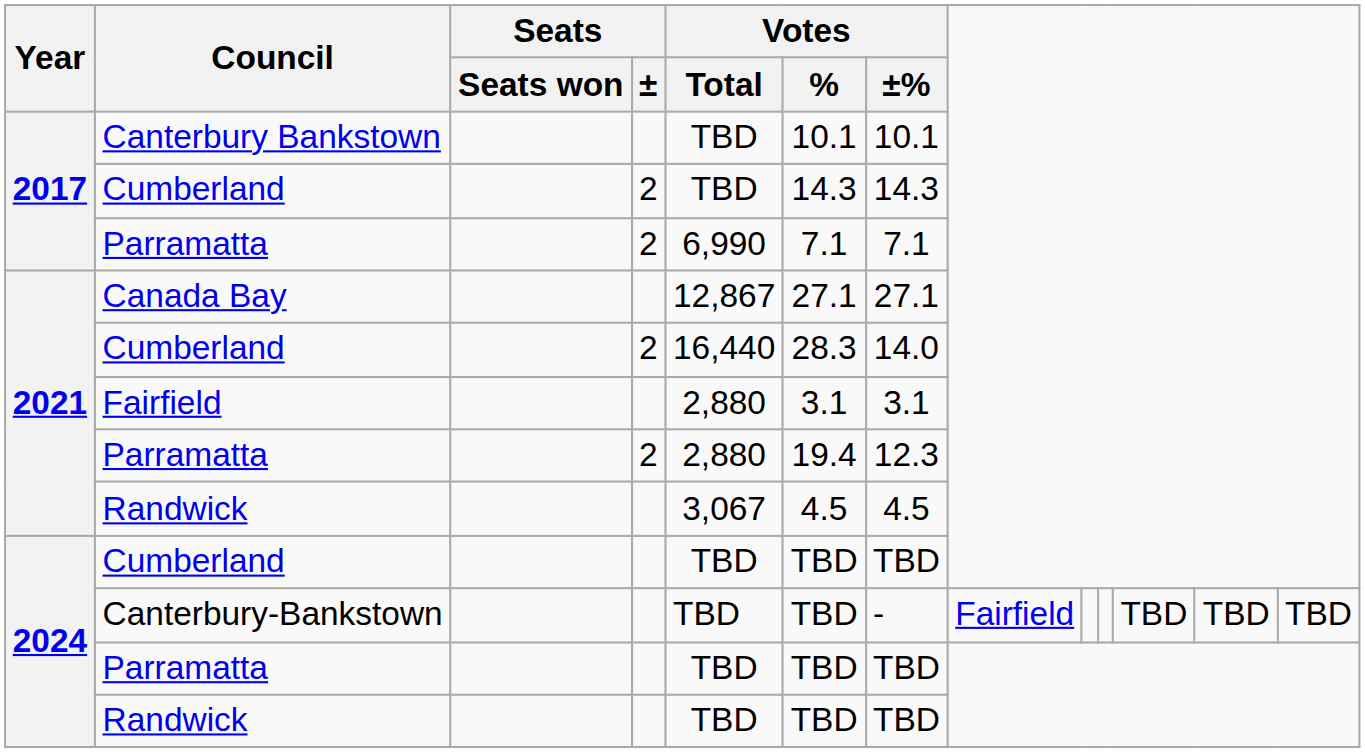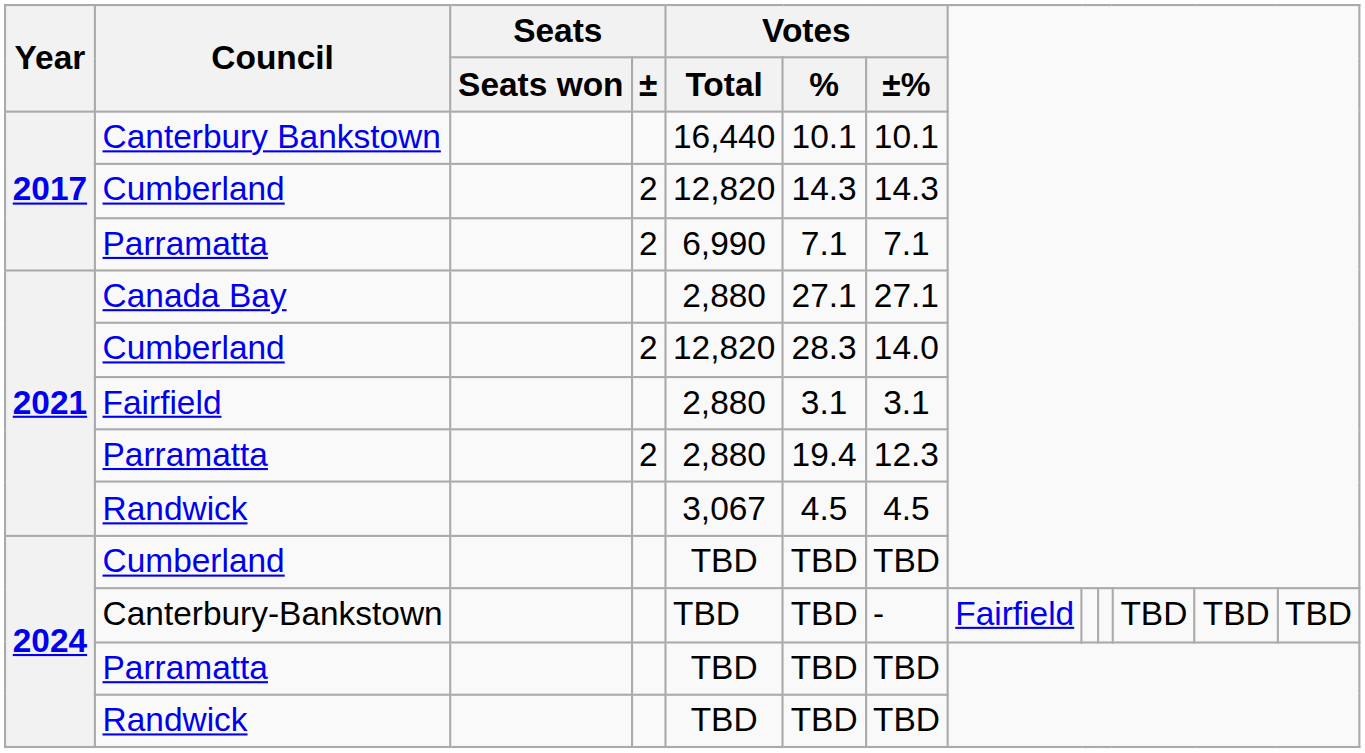 <table class="wikitable sortable">
 <tr>
 <th rowspan="2">Year</th>
 <th rowspan="2">Council</th>
 <th colspan="2">Seats</th>
 <th colspan="3">Votes</th>
 </tr>
 <tr>
 <th>Seats won</th>
 <th>±</th>
 <th>Total</th>
 <th>%</th>
 <th>±%</th>
 </tr>
 <tr>
 <th rowspan="3"><a href='#'>2017</a></th>
 <td><a href='#'>Canterbury Bankstown</a></td>
 <td></td>
 <td align="center"></td>
-<td align="center">TBD</td>
+<td align="center">16,440</td>
 <td align="center">10.1</td>
 <td align="center"> 10.1</td>
 </tr>
 <tr>
 <td><a href='#'>Cumberland</a></td>
 <td></td>
 <td align="center"> 2</td>
-<td align="center">TBD</td>
+<td align="center">12,820</td>
 <td align="center">14.3</td>
 <td align="center"> 14.3</td>
 </tr>
 <tr>
 <td><a href='#'>Parramatta</a></td>
 <td></td>
 <td align="center"> 2</td>
 <td align="center">6,990</td>
 <td align="center">7.1</td>
 <td align="center"> 7.1</td>
 </tr>
 <tr>
 <th rowspan="5"><a href='#'>2021</a></th>
 <td><a href='#'>Canada Bay</a></td>
 <td></td>
 <td align="center"></td>
-<td align="center">12,867</td>
+<td align="center">2,880</td>
 <td align="center">27.1</td>
 <td align="center"> 27.1</td>
 </tr>
 <tr>
 <td><a href='#'>Cumberland</a></td>
 <td></td>
 <td align="center"> 2</td>
-<td align="center">16,440</td>
+<td align="center">12,820</td>
 <td align="center">28.3</td>
 <td align="center"> 14.0</td>
 </tr>
 <tr>
 <td><a href='#'>Fairfield</a></td>
 <td></td>
 <td align="center"></td>
 <td align="center">2,880</td>
 <td align="center">3.1</td>
 <td align="center"> 3.1</td>
 </tr>
 <tr>
 <td><a href='#'>Parramatta</a></td>
 <td></td>
 <td align="center"> 2</td>
 <td align="center">2,880</td>
 <td align="center">19.4</td>
 <td align="center"> 12.3</td>
 </tr>
 <tr>
 <td><a href='#'>Randwick</a></td>
 <td></td>
 <td align="center"></td>
 <td align="center">3,067</td>
 <td align="center">4.5</td>
 <td align="center"> 4.5</td>
 </tr>
 <tr>
 <th rowspan="5"><a href='#'>2024</a></th>
 <td><a href='#'>Cumberland</a></td>
 <td></td>
 <td align="center"></td>
 <td align="center">TBD</td>
 <td align="center">TBD</td>
 <td align="center"> TBD</td>
 </tr>
 <tr>
 <td>Canterbury-Bankstown</td>
 <td></td>
 <td></td>
 <td>TBD</td>
 <td>TBD</td>
 <td>-</td>
 <td><a href='#'>Fairfield</a></td>
 <td></td>
 <td align="center"></td>
 <td align="center">TBD</td>
 <td align="center">TBD</td>
 <td align="center"> TBD</td>
 </tr>
 <tr>
 <td><a href='#'>Parramatta</a></td>
 <td></td>
 <td align="center"></td>
 <td align="center">TBD</td>
 <td align="center">TBD</td>
 <td align="center"> TBD</td>
 </tr>
 <tr>
 <td><a href='#'>Randwick</a></td>
 <td></td>
 <td align="center"></td>
 <td align="center">TBD</td>
 <td align="center">TBD</td>
 <td align="center"> TBD</td>
 </tr>
 </table>
